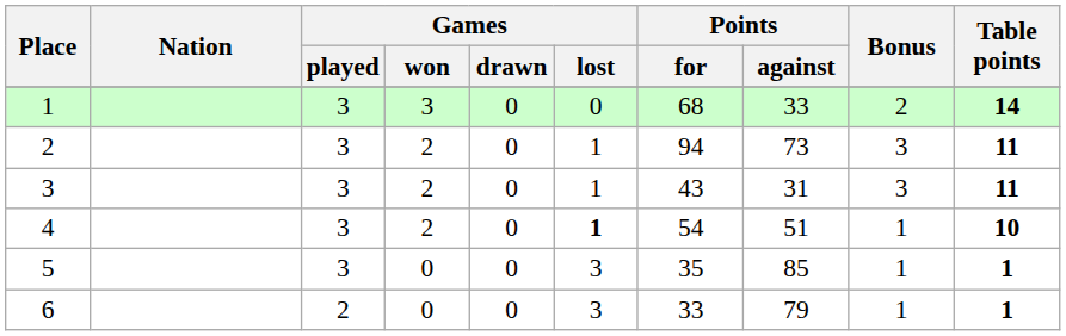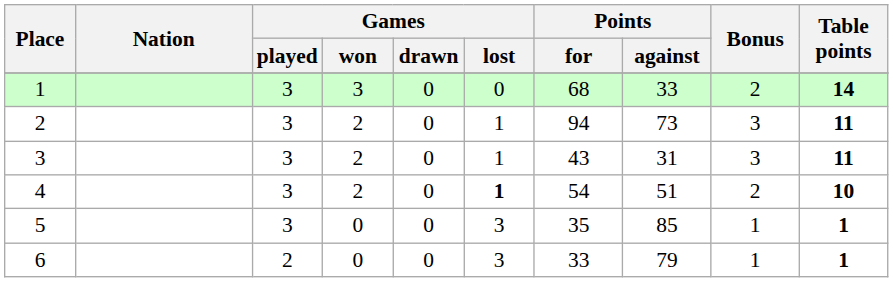 <table class="wikitable">
 <tr>
 <th rowspan=2 width="8%">Place</th>
 <th rowspan=2 width="20%">Nation</th>
 <th colspan=4 width="32%">Games</th>
 <th colspan=2 width="30%">Points</th>
 <th rowspan=2 width="10%">Bonus</th>
 <th rowspan=2 width="10%">Table<br>points</th>
 </tr>
 <tr>
 <th width="8%">played</th>
 <th width="8%">won</th>
 <th width="8%">drawn</th>
 <th width="8%">lost</th>
 <th width="10%">for</th>
 <th width="10%">against</th>
 </tr>
 <tr>
 </tr>
 <tr bgcolor=#ccffcc align=center>
 <td>1</td>
 <td align=left></td>
 <td>3</td>
 <td>3</td>
 <td>0</td>
 <td>0</td>
 <td>68</td>
 <td>33</td>
 <td>2</td>
 <td><strong>14</strong></td>
 </tr>
 <tr bgcolor=#ffffff align=center>
 <td>2</td>
 <td align=left></td>
 <td>3</td>
 <td>2</td>
 <td>0</td>
 <td>1</td>
 <td>94</td>
 <td>73</td>
 <td>3</td>
 <td><strong>11</strong></td>
 </tr>
 <tr bgcolor=#ffffff align=center>
 <td>3</td>
 <td align=left></td>
 <td>3</td>
 <td>2</td>
 <td>0</td>
 <td>1</td>
 <td>43</td>
 <td>31</td>
 <td>3</td>
 <td><strong>11</strong></td>
 </tr>
 <tr bgcolor=#ffffff align=center>
 <td>4</td>
 <td align=left></td>
 <td>3</td>
 <td>2</td>
 <td>0</td>
 <td><strong>1</strong></td>
 <td>54</td>
 <td>51</td>
-<td>1</td>
+<td>2</td>
 <td><strong>10</strong></td>
 </tr>
 <tr bgcolor=#ffffff align=center>
 <td>5</td>
 <td align=left></td>
 <td>3</td>
 <td>0</td>
 <td>0</td>
 <td>3</td>
 <td>35</td>
 <td>85</td>
 <td>1</td>
 <td><strong>1</strong></td>
 </tr>
 <tr bgcolor=#ffffff align=center>
 <td>6</td>
 <td align=left></td>
 <td>2</td>
 <td>0</td>
 <td>0</td>
 <td>3</td>
 <td>33</td>
 <td>79</td>
 <td>1</td>
 <td><strong>1</strong></td>
 </tr>
 </table>
